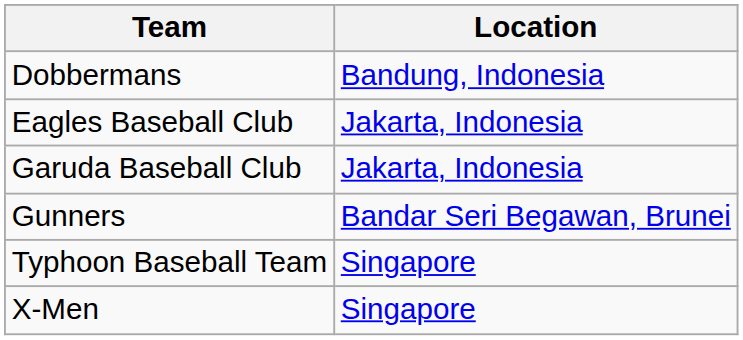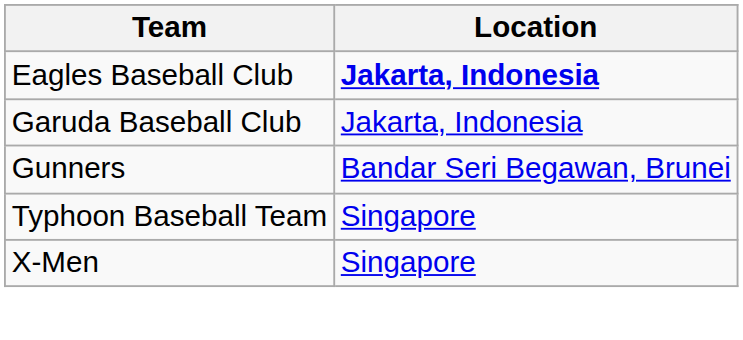 <table class="wikitable" border="1">
 <tr>
 <th>Team</th>
 <th>Location</th>
 </tr>
 <tr>
-<td>Dobbermans</td>
-<td><a href='#'>Bandung, Indonesia</a></td>
-</tr>
-<tr>
 <td>Eagles Baseball Club</td>
-<td><a href='#'>Jakarta, Indonesia</a></td>
+<td><strong><a href='#'>Jakarta, Indonesia</a></strong></td>
 </tr>
 <tr>
 <td>Garuda Baseball Club</td>
 <td><a href='#'>Jakarta, Indonesia</a></td>
 </tr>
 <tr>
 <td>Gunners</td>
 <td><a href='#'>Bandar Seri Begawan, Brunei</a></td>
 </tr>
 <tr>
 <td>Typhoon Baseball Team</td>
 <td><a href='#'>Singapore</a></td>
 </tr>
 <tr>
 <td>X-Men</td>
 <td><a href='#'>Singapore</a></td>
 </tr>
 </table>
